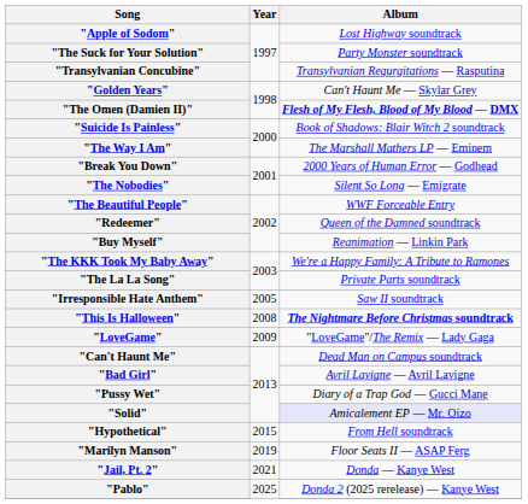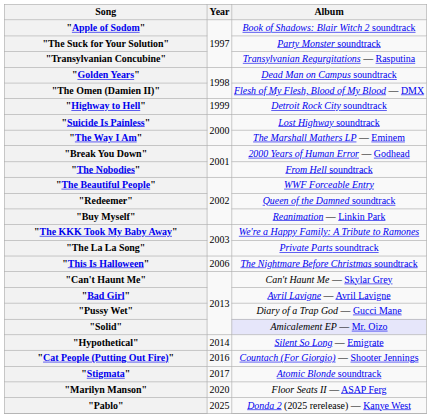 <table class="wikitable plainrowheaders" style="text-align:center">
 <tr>
 <th scope="col" style="width:20em;">Song</th>
 <th scope="col">Year</th>
 <th scope="col">Album</th>
 </tr>
 <tr>
 <th scope="row">"<a href='#'>Apple of Sodom</a>"</th>
 <td rowspan="3">1997</td>
-<td><a href='#'><em>Lost Highway</em> soundtrack</a></td>
+<td><a href='#'><em>Book of Shadows: Blair Witch 2</em> soundtrack</a></td>
 </tr>
 <tr>
 <th scope="row">"The Suck for Your Solution"</th>
 <td><a href='#'><em>Party Monster</em> soundtrack</a></td>
 </tr>
 <tr>
 <th scope="row">"Transylvanian Concubine" </th>
 <td><em><a href='#'>Transylvanian Regurgitations</a></em> — <a href='#'>Rasputina</a></td>
 </tr>
 <tr>
 <th scope="row">"<a href='#'>Golden Years</a>"</th>
 <td rowspan="2">1998</td>
-<td><em>Can't Haunt Me</em> — <a href='#'>Skylar Grey</a></td>
+<td><a href='#'><em>Dead Man on Campus</em> soundtrack</a></td>
 </tr>
 <tr>
 <th scope="row">"The Omen (Damien II)"</th>
-<td><strong><em><a href='#'>Flesh of My Flesh, Blood of My Blood</a></em> — <a href='#'>DMX</a></strong></td>
+<td><em><a href='#'>Flesh of My Flesh, Blood of My Blood</a></em> — <a href='#'>DMX</a></td>
+</tr>
+<tr>
+<th scope="row">"<a href='#'>Highway to Hell</a>"</th>
+<td>1999</td>
+<td><a href='#'><em>Detroit Rock City</em> soundtrack</a></td>
 </tr>
 <tr>
 <th scope="row">"<a href='#'>Suicide Is Painless</a>"</th>
 <td rowspan="2">2000</td>
-<td><a href='#'><em>Book of Shadows: Blair Witch 2</em> soundtrack</a></td>
+<td><a href='#'><em>Lost Highway</em> soundtrack</a></td>
 </tr>
 <tr>
 <th scope="row">"<a href='#'>The Way I Am</a>" </th>
 <td><em><a href='#'>The Marshall Mathers LP</a></em> — <a href='#'>Eminem</a></td>
 </tr>
 <tr>
 <th scope="row">"Break You Down"</th>
 <td rowspan="2">2001</td>
 <td><em><a href='#'>2000 Years of Human Error</a></em> — <a href='#'>Godhead</a></td>
 </tr>
 <tr>
 <th scope="row">"<a href='#'>The Nobodies</a>" </th>
-<td><em><a href='#'>Silent So Long</a></em> — <a href='#'>Emigrate</a></td>
+<td><a href='#'><em>From Hell</em> soundtrack</a></td>
 </tr>
 <tr>
 <th scope="row">"<a href='#'>The Beautiful People</a>" </th>
 <td rowspan="3">2002</td>
 <td><em><a href='#'>WWF Forceable Entry</a></em></td>
 </tr>
 <tr>
 <th scope="row">"Redeemer"</th>
 <td><a href='#'><em>Queen of the Damned</em> soundtrack</a></td>
 </tr>
 <tr>
 <th scope="row">"Buy Myself" </th>
 <td><em><a href='#'>Reanimation</a></em> — <a href='#'>Linkin Park</a></td>
 </tr>
 <tr>
 <th scope="row">"<a href='#'>The KKK Took My Baby Away</a>"</th>
 <td rowspan="2">2003</td>
 <td><em><a href='#'>We're a Happy Family: A Tribute to Ramones</a></em></td>
 </tr>
 <tr>
 <th scope="row">"The La La Song"</th>
 <td><a href='#'><em>Private Parts</em> soundtrack</a></td>
 </tr>
 <tr>
-<th scope="row">"Irresponsible Hate Anthem" </th>
-<td>2005</td>
-<td><a href='#'><em>Saw II</em> soundtrack</a></td>
-</tr>
-<tr>
 <th scope="row">"<a href='#'>This Is Halloween</a>"</th>
-<td>2008</td>
-<td><strong><a href='#'><em>The Nightmare Before Christmas</em> soundtrack</a></strong></td>
-</tr>
-<tr>
-<th scope="row">"<a href='#'>LoveGame</a>" </th>
-<td>2009</td>
-<td>"<a href='#'>LoveGame</a>"/<em><a href='#'>The Remix</a></em> — <a href='#'>Lady Gaga</a></td>
+<td>2006</td>
+<td><a href='#'><em>The Nightmare Before Christmas</em> soundtrack</a></td>
 </tr>
 <tr>
 <th scope="row">"Can't Haunt Me"</th>
 <td rowspan="4">2013</td>
-<td><a href='#'><em>Dead Man on Campus</em> soundtrack</a></td>
+<td><em>Can't Haunt Me</em> — <a href='#'>Skylar Grey</a></td>
 </tr>
 <tr>
 <th scope="row">"<a href='#'>Bad Girl</a>"</th>
 <td><a href='#'><em>Avril Lavigne</em></a> — <a href='#'>Avril Lavigne</a></td>
 </tr>
 <tr>
 <th scope="row">"Pussy Wet"</th>
 <td><em>Diary of a Trap God</em> — <a href='#'>Gucci Mane</a></td>
 </tr>
 <tr>
 <th scope="row">"Solid"</th>
 <td style="background: lavender;"><em>Amicalement EP</em> — <a href='#'>Mr. Oizo</a></td>
 </tr>
 <tr>
 <th scope="row">"Hypothetical"</th>
-<td>2015</td>
-<td><a href='#'><em>From Hell</em> soundtrack</a></td>
+<td>2014</td>
+<td><em><a href='#'>Silent So Long</a></em> — <a href='#'>Emigrate</a></td>
+</tr>
+<tr>
+<th scope="row">"<a href='#'>Cat People (Putting Out Fire)</a>"</th>
+<td>2016</td>
+<td><em><a href='#'>Countach (For Giorgio)</a></em> — <a href='#'>Shooter Jennings</a></td>
+</tr>
+<tr>
+<th scope="row">"<a href='#'>Stigmata</a>"</th>
+<td>2017</td>
+<td><a href='#'><em>Atomic Blonde</em> soundtrack</a></td>
 </tr>
 <tr>
 <th scope="row">"Marilyn Manson"</th>
-<td>2019</td>
+<td>2020</td>
 <td><em>Floor Seats II</em> — <a href='#'>ASAP Ferg</a></td>
-</tr>
-<tr>
-<th scope="row">"<a href='#'>Jail, Pt. 2</a>"</th>
-<td>2021</td>
-<td><em><a href='#'>Donda</a></em> — <a href='#'>Kanye West</a></td>
 </tr>
 <tr>
 <th scope="row">"Pablo"</th>
 <td rowspan="2">2025</td>
 <td><em><a href='#'>Donda 2</a></em> (2025 rerelease) — <a href='#'>Kanye West</a></td>
 </tr>
 <tr>
 </tr>
 </table>
